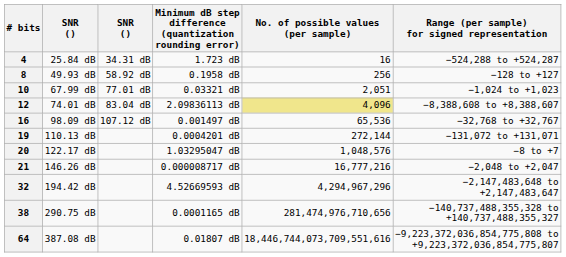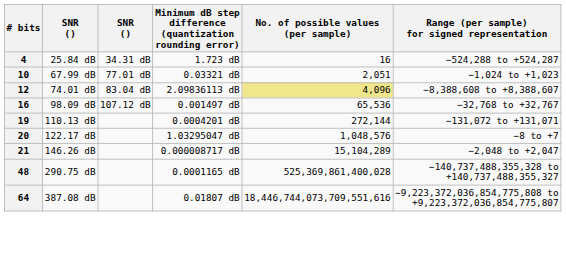 <table class="wikitable" style="text-align:right">
 <tr>
 <th># bits</th>
 <th>SNR<br> ()</th>
 <th>SNR<br> ()</th>
 <th>Minimum dB step<br> difference<br> (quantization<br> rounding error)</th>
 <th>No. of possible values<br> (per sample)</th>
 <th>Range (per sample)<br> for signed representation</th>
 </tr>
 <tr>
 <th>4</th>
 <td>25.84 dB</td>
 <td>34.31 dB</td>
 <td>1.723 dB</td>
 <td>16</td>
 <td>−524,288 to +524,287</td>
-</tr>
-<tr>
-<th>8</th>
-<td>49.93 dB</td>
-<td>58.92 dB</td>
-<td>0.1958 dB</td>
-<td>256</td>
-<td>−128 to +127</td>
 </tr>
 <tr>
 <th>10</th>
 <td>67.99 dB</td>
 <td>77.01 dB</td>
 <td>0.03321 dB</td>
 <td>2,051</td>
 <td>−1,024 to +1,023</td>
 </tr>
 <tr>
 <th>12</th>
 <td>74.01 dB</td>
 <td>83.04 dB</td>
 <td>2.09836113 dB</td>
 <td style="background: khaki;">4,096</td>
 <td>−8,388,608 to +8,388,607</td>
 </tr>
 <tr>
 <th>16</th>
 <td>98.09 dB</td>
 <td>107.12 dB</td>
 <td>0.001497 dB</td>
 <td>65,536</td>
 <td>−32,768 to +32,767</td>
 </tr>
 <tr>
 <th>19</th>
 <td>110.13 dB</td>
 <td></td>
 <td>0.0004201 dB</td>
 <td>272,144</td>
 <td>−131,072 to +131,071</td>
 </tr>
 <tr>
 <th>20</th>
 <td>122.17 dB</td>
 <td></td>
 <td>1.03295047 dB</td>
 <td>1,048,576</td>
 <td>−8 to +7</td>
 </tr>
 <tr>
 <th>21</th>
 <td>146.26 dB</td>
 <td></td>
 <td>0.000008717 dB</td>
-<td>16,777,216</td>
+<td>15,104,289</td>
 <td>−2,048 to +2,047</td>
 </tr>
 <tr>
-<th>32</th>
-<td>194.42 dB</td>
-<td></td>
-<td>4.52669593 dB</td>
-<td>4,294,967,296</td>
-<td>−2,147,483,648 to<br> +2,147,483,647</td>
-</tr>
-<tr>
-<th>38</th>
+<th>48</th>
 <td>290.75 dB</td>
 <td></td>
 <td>0.0001165 dB</td>
-<td>281,474,976,710,656</td>
+<td>525,369,861,400,028</td>
 <td>−140,737,488,355,328 to<br> +140,737,488,355,327</td>
 </tr>
 <tr>
 <th>64</th>
 <td>387.08 dB</td>
 <td></td>
 <td>0.01807 dB</td>
 <td>18,446,744,073,709,551,616</td>
 <td>−9,223,372,036,854,775,808 to<br> +9,223,372,036,854,775,807</td>
 </tr>
 </table>
